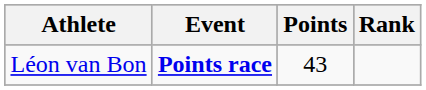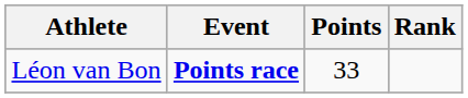 <table class="wikitable" style="font-size:90%">
 <tr>
 <th>Athlete</th>
 <th>Event</th>
 <th>Points</th>
 <th>Rank</th>
 </tr>
 <tr align=center>
 <td align=left><a href='#'>Léon van Bon</a></td>
 <td align=left><strong><a href='#'>Points race</a></strong></td>
-<td>43</td>
+<td>33</td>
 <td></td>
 </tr>
 </table>
